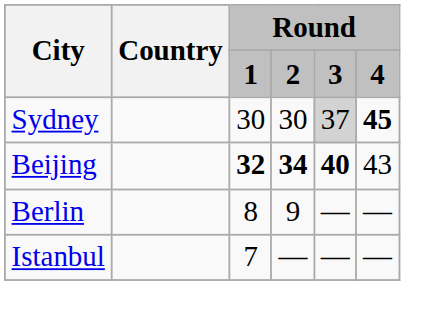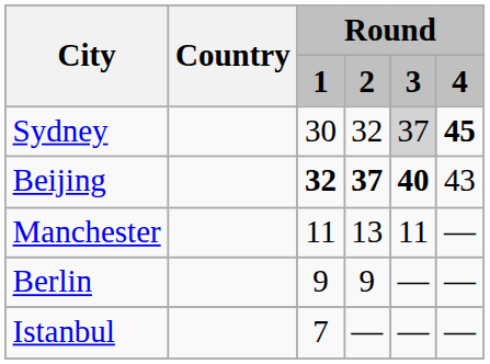 <table class="wikitable">
 <tr>
 <th rowspan=2>City</th>
 <th rowspan=2>Country</th>
 <th colspan=4 style="background:silver;">Round</th>
 </tr>
 <tr>
 <th style="background:silver;">1</th>
 <th style="background:silver;">2</th>
 <th style="background:silver;">3</th>
 <th style="background:silver;">4</th>
 </tr>
 <tr>
 <td><a href='#'>Sydney</a></td>
 <td></td>
 <td style="text-align:center;">30</td>
-<td style="text-align:center;">30</td>
+<td style="text-align:center;">32</td>
 <td style="background: lightgrey; text-align:center;">37</td>
 <td style="text-align:center;"><strong>45</strong></td>
 </tr>
 <tr>
 <td><a href='#'>Beijing</a></td>
 <td></td>
 <td style="text-align:center;"><strong>32</strong></td>
-<td style="text-align:center;"><strong>34</strong></td>
+<td style="text-align:center;"><strong>37</strong></td>
 <td style="text-align:center;"><strong>40</strong></td>
 <td style="text-align:center;">43</td>
 </tr>
 <tr>
+<td><a href='#'>Manchester</a></td>
+<td></td>
+<td style="text-align:center;">11</td>
+<td style="text-align:center;">13</td>
+<td style="text-align:center;">11</td>
+<td style="text-align:center;">—</td>
+</tr>
+<tr>
 <td><a href='#'>Berlin</a></td>
 <td></td>
-<td style="text-align:center;">8</td>
+<td style="text-align:center;">9</td>
 <td style="text-align:center;">9</td>
 <td style="text-align:center;">—</td>
 <td style="text-align:center;">—</td>
 </tr>
 <tr>
 <td><a href='#'>Istanbul</a></td>
 <td></td>
 <td style="text-align:center;">7</td>
 <td style="text-align:center;">—</td>
 <td style="text-align:center;">—</td>
 <td style="text-align:center;">—</td>
 </tr>
 </table>
